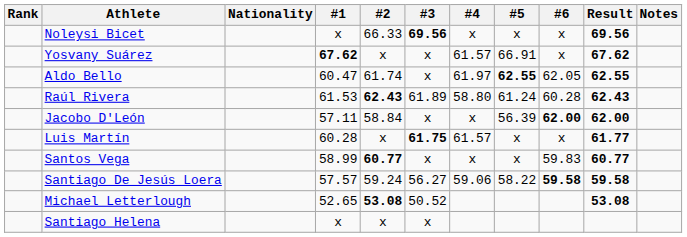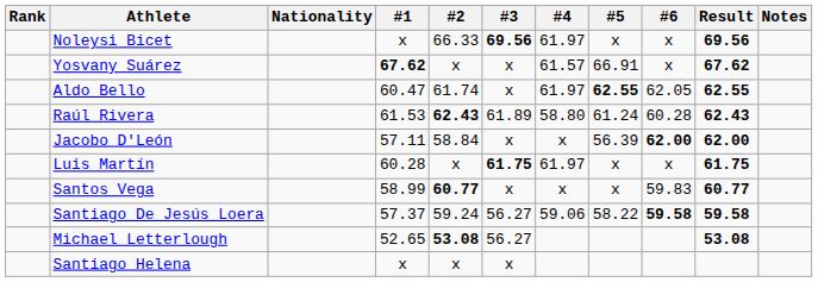 <table class="wikitable sortable" style="text-align:center;font-size:95%">
 <tr>
 <th>Rank</th>
 <th>Athlete</th>
 <th>Nationality</th>
 <th>#1</th>
 <th>#2</th>
 <th>#3</th>
 <th>#4</th>
 <th>#5</th>
 <th>#6</th>
 <th>Result</th>
 <th>Notes</th>
 </tr>
 <tr>
 <td></td>
 <td align="left"><a href='#'>Noleysi Bicet</a></td>
 <td align=left></td>
 <td>x</td>
 <td>66.33</td>
 <td><strong>69.56</strong></td>
-<td>x</td>
+<td>61.97</td>
 <td>x</td>
 <td>x</td>
 <td><strong>69.56</strong></td>
 <td></td>
 </tr>
 <tr>
 <td></td>
 <td align="left"><a href='#'>Yosvany Suárez</a></td>
 <td align=left></td>
 <td><strong>67.62</strong></td>
 <td>x</td>
 <td>x</td>
 <td>61.57</td>
 <td>66.91</td>
 <td>x</td>
 <td><strong>67.62</strong></td>
 <td></td>
 </tr>
 <tr>
 <td></td>
 <td align="left"><a href='#'>Aldo Bello</a></td>
 <td align=left></td>
 <td>60.47</td>
 <td>61.74</td>
 <td>x</td>
 <td>61.97</td>
 <td><strong>62.55</strong></td>
 <td>62.05</td>
 <td><strong>62.55</strong></td>
 <td></td>
 </tr>
 <tr>
 <td></td>
 <td align="left"><a href='#'>Raúl Rivera</a></td>
 <td align=left></td>
 <td>61.53</td>
 <td><strong>62.43</strong></td>
 <td>61.89</td>
 <td>58.80</td>
 <td>61.24</td>
 <td>60.28</td>
 <td><strong>62.43</strong></td>
 <td></td>
 </tr>
 <tr>
 <td></td>
 <td align="left"><a href='#'>Jacobo D'León</a></td>
 <td align=left></td>
 <td>57.11</td>
 <td>58.84</td>
 <td>x</td>
 <td>x</td>
 <td>56.39</td>
 <td><strong>62.00</strong></td>
 <td><strong>62.00</strong></td>
 <td></td>
 </tr>
 <tr>
 <td></td>
 <td align="left"><a href='#'>Luis Martín</a></td>
 <td align=left></td>
 <td>60.28</td>
 <td>x</td>
 <td><strong>61.75</strong></td>
-<td>61.57</td>
+<td>61.97</td>
 <td>x</td>
 <td>x</td>
-<td><strong>61.77</strong></td>
+<td><strong>61.75</strong></td>
 <td></td>
 </tr>
 <tr>
 <td></td>
 <td align="left"><a href='#'>Santos Vega</a></td>
 <td align=left></td>
 <td>58.99</td>
 <td><strong>60.77</strong></td>
 <td>x</td>
 <td>x</td>
 <td>x</td>
 <td>59.83</td>
 <td><strong>60.77</strong></td>
 <td></td>
 </tr>
 <tr>
 <td></td>
 <td align="left"><a href='#'>Santiago De Jesús Loera</a></td>
 <td align=left></td>
-<td>57.57</td>
+<td>57.37</td>
 <td>59.24</td>
 <td>56.27</td>
 <td>59.06</td>
 <td>58.22</td>
 <td><strong>59.58</strong></td>
 <td><strong>59.58</strong></td>
 <td></td>
 </tr>
 <tr>
 <td></td>
 <td align="left"><a href='#'>Michael Letterlough</a></td>
 <td align=left></td>
 <td>52.65</td>
 <td><strong>53.08</strong></td>
-<td>50.52</td>
+<td>56.27</td>
 <td></td>
 <td></td>
 <td></td>
 <td><strong>53.08</strong></td>
 <td></td>
 </tr>
 <tr>
 <td></td>
 <td align="left"><a href='#'>Santiago Helena</a></td>
 <td align=left></td>
 <td>x</td>
 <td>x</td>
 <td>x</td>
 <td></td>
 <td></td>
 <td></td>
 <td><strong></strong></td>
 <td></td>
 </tr>
 </table>
